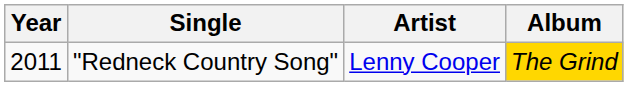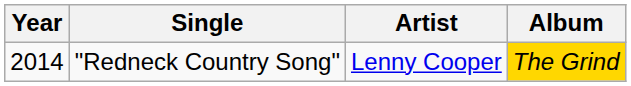 <table class="wikitable">
 <tr>
 <th>Year</th>
 <th>Single</th>
 <th>Artist</th>
 <th>Album</th>
 </tr>
 <tr>
-<td>2011</td>
+<td>2014</td>
 <td>"Redneck Country Song"</td>
 <td><a href='#'>Lenny Cooper</a></td>
 <td style="background: gold;"><em>The Grind</em></td>
 </tr>
 </table>
